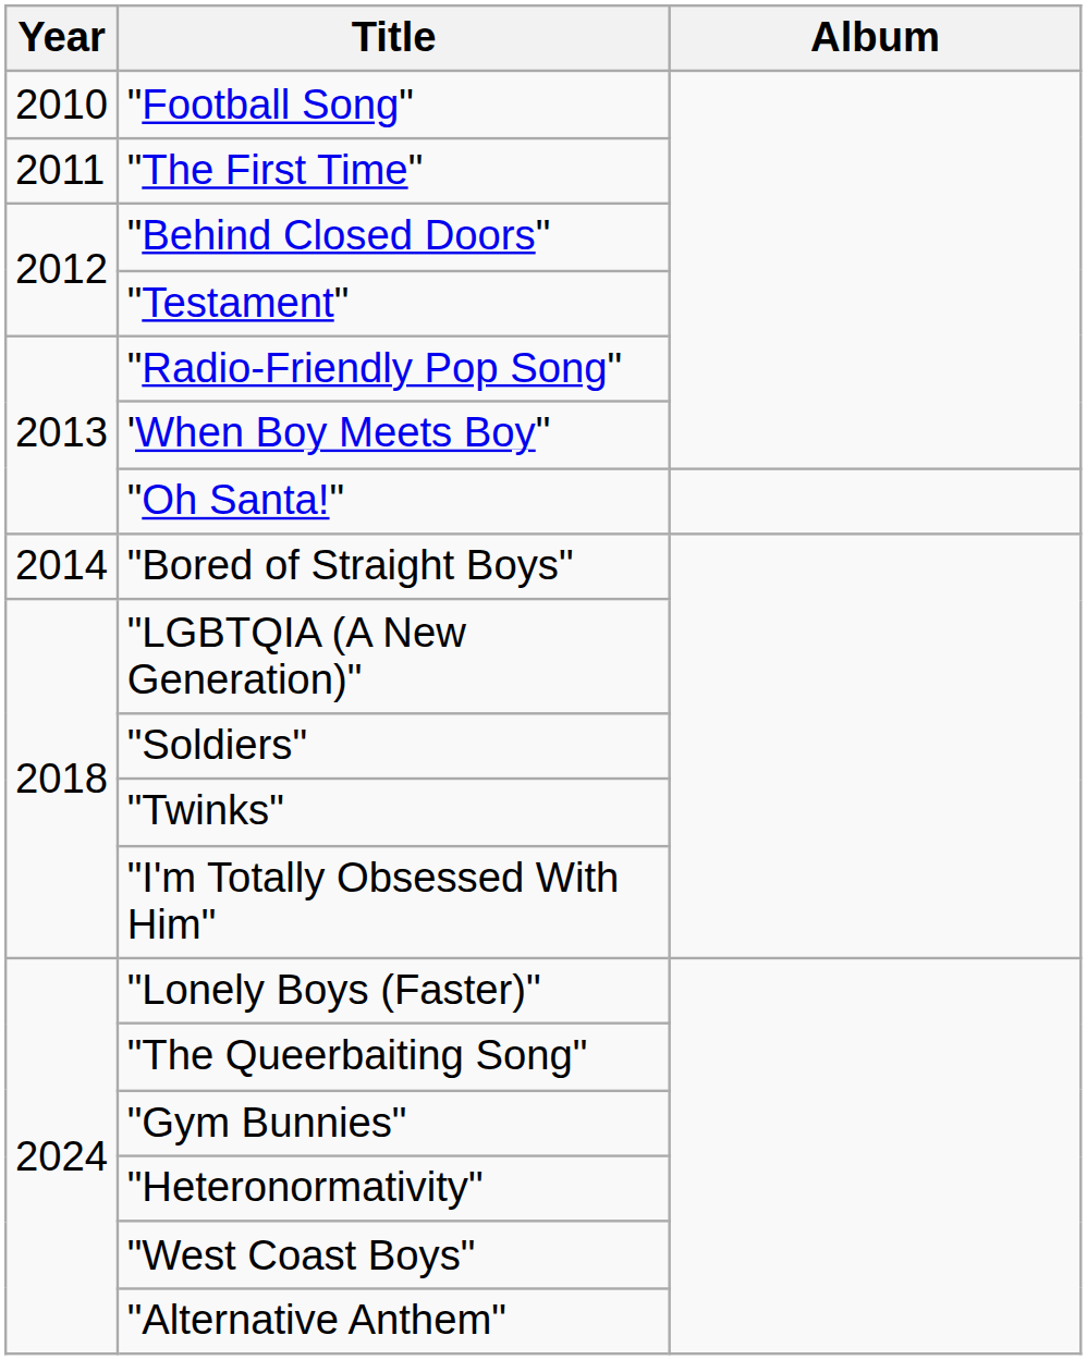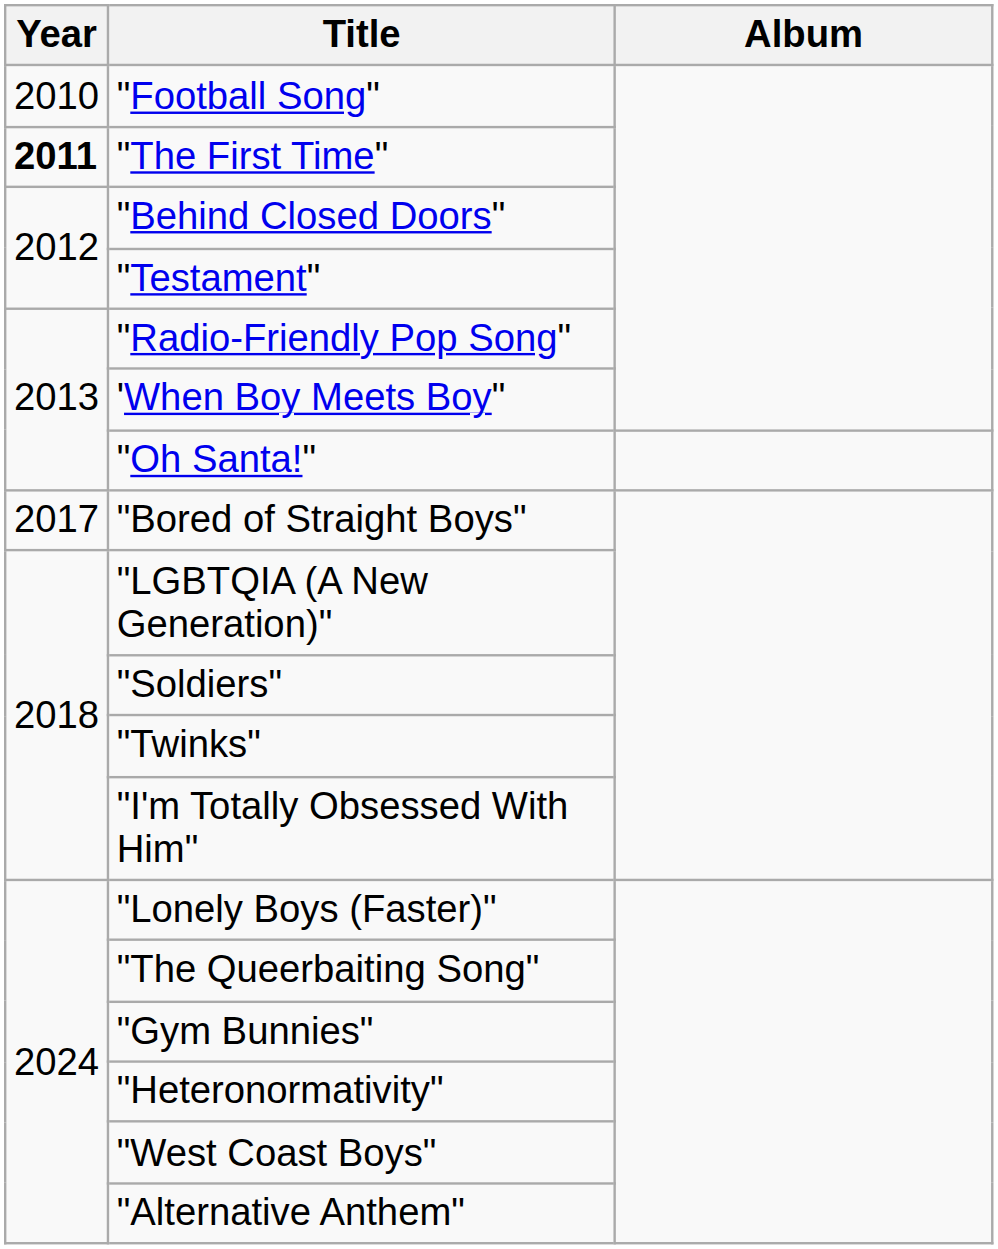 <table class="wikitable">
 <tr>
 <th>Year</th>
 <th>Title</th>
 <th>Album</th>
 </tr>
 <tr>
 <td>2010</td>
 <td width="205pt">"<a href='#'>Football Song</a>"</td>
 <td rowspan="6" width="150pt"></td>
 </tr>
 <tr>
-<td>2011</td>
+<td><strong>2011</strong></td>
 <td>"<a href='#'>The First Time</a>"</td>
 </tr>
 <tr>
 <td rowspan="2">2012</td>
 <td>"<a href='#'>Behind Closed Doors</a>"</td>
 </tr>
 <tr>
 <td>"<a href='#'>Testament</a>"</td>
 </tr>
 <tr>
 <td rowspan="3">2013</td>
 <td>"<a href='#'>Radio-Friendly Pop Song</a>"</td>
 </tr>
 <tr>
 <td>'<a href='#'>When Boy Meets Boy</a>"</td>
 </tr>
 <tr>
 <td>"<a href='#'>Oh Santa!</a>"</td>
 <td></td>
 </tr>
 <tr>
-<td>2014</td>
+<td>2017</td>
 <td>"Bored of Straight Boys"</td>
 <td rowspan="5"><blockquote></blockquote></td>
 </tr>
 <tr>
 <td rowspan="4">2018</td>
 <td>"LGBTQIA (A New Generation)"</td>
 </tr>
 <tr>
 <td>"Soldiers"</td>
 </tr>
 <tr>
 <td>"Twinks"</td>
 </tr>
 <tr>
 <td>"I'm Totally Obsessed With Him"</td>
 </tr>
 <tr>
 <td rowspan="6">2024</td>
 <td>"Lonely Boys (Faster)"</td>
 <td rowspan="6"><blockquote></blockquote></td>
 </tr>
 <tr>
 <td>"The Queerbaiting Song"</td>
 </tr>
 <tr>
 <td>"Gym Bunnies"</td>
 </tr>
 <tr>
 <td>"Heteronormativity"</td>
 </tr>
 <tr>
 <td>"West Coast Boys"</td>
 </tr>
 <tr>
 <td>"Alternative Anthem"</td>
 </tr>
 </table>
